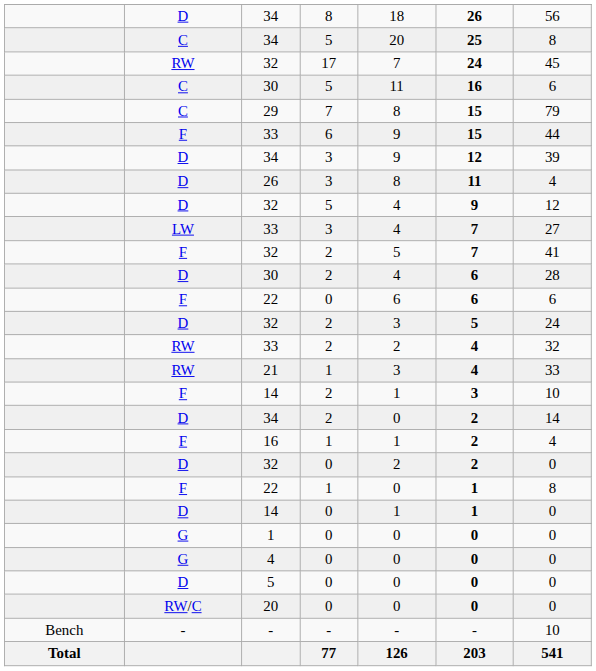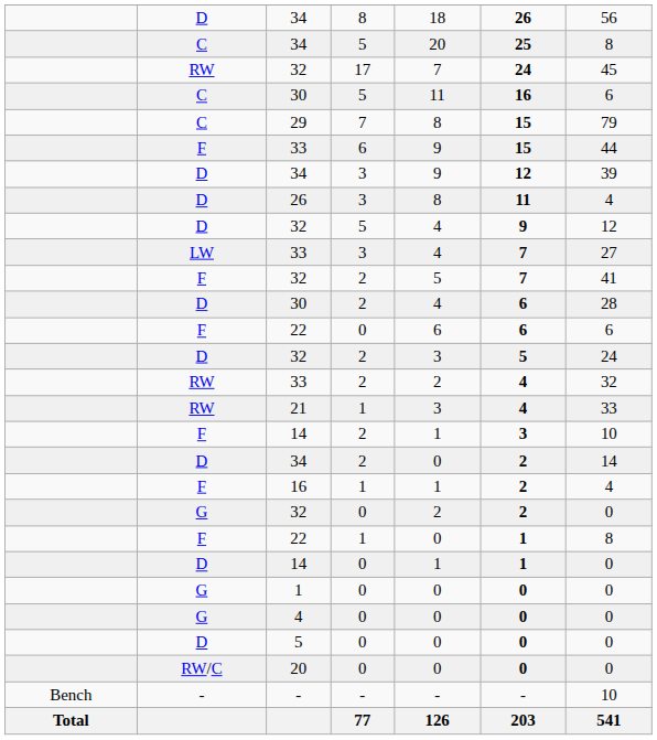 <table class="wikitable sortable" width ="50%">
 <tr align="center">
 </tr>
 <tr align="center" bgcolor="">
 <td></td>
 <td><a href='#'>D</a></td>
 <td>34</td>
 <td>8</td>
 <td>18</td>
 <td><strong>26</strong></td>
 <td>56</td>
 </tr>
 <tr align="center" bgcolor="f0f0f0">
 <td></td>
 <td><a href='#'>C</a></td>
 <td>34</td>
 <td>5</td>
 <td>20</td>
 <td><strong>25</strong></td>
 <td>8</td>
 </tr>
 <tr align="center" bgcolor="">
 <td></td>
 <td><a href='#'>RW</a></td>
 <td>32</td>
 <td>17</td>
 <td>7</td>
 <td><strong>24</strong></td>
 <td>45</td>
 </tr>
 <tr align="center" bgcolor="f0f0f0">
 <td></td>
 <td><a href='#'>C</a></td>
 <td>30</td>
 <td>5</td>
 <td>11</td>
 <td><strong>16</strong></td>
 <td>6</td>
 </tr>
 <tr align="center" bgcolor="">
 <td></td>
 <td><a href='#'>C</a></td>
 <td>29</td>
 <td>7</td>
 <td>8</td>
 <td><strong>15</strong></td>
 <td>79</td>
 </tr>
 <tr align="center" bgcolor="f0f0f0">
 <td></td>
 <td><a href='#'>F</a></td>
 <td>33</td>
 <td>6</td>
 <td>9</td>
 <td><strong>15</strong></td>
 <td>44</td>
 </tr>
 <tr align="center" bgcolor="">
 <td></td>
 <td><a href='#'>D</a></td>
 <td>34</td>
 <td>3</td>
 <td>9</td>
 <td><strong>12</strong></td>
 <td>39</td>
 </tr>
 <tr align="center" bgcolor="f0f0f0">
 <td></td>
 <td><a href='#'>D</a></td>
 <td>26</td>
 <td>3</td>
 <td>8</td>
 <td><strong>11</strong></td>
 <td>4</td>
 </tr>
 <tr align="center" bgcolor="">
 <td></td>
 <td><a href='#'>D</a></td>
 <td>32</td>
 <td>5</td>
 <td>4</td>
 <td><strong>9</strong></td>
 <td>12</td>
 </tr>
 <tr align="center" bgcolor="f0f0f0">
 <td></td>
 <td><a href='#'>LW</a></td>
 <td>33</td>
 <td>3</td>
 <td>4</td>
 <td><strong>7</strong></td>
 <td>27</td>
 </tr>
 <tr align="center" bgcolor="">
 <td></td>
 <td><a href='#'>F</a></td>
 <td>32</td>
 <td>2</td>
 <td>5</td>
 <td><strong>7</strong></td>
 <td>41</td>
 </tr>
 <tr align="center" bgcolor="f0f0f0">
 <td></td>
 <td><a href='#'>D</a></td>
 <td>30</td>
 <td>2</td>
 <td>4</td>
 <td><strong>6</strong></td>
 <td>28</td>
 </tr>
 <tr align="center" bgcolor="">
 <td></td>
 <td><a href='#'>F</a></td>
 <td>22</td>
 <td>0</td>
 <td>6</td>
 <td><strong>6</strong></td>
 <td>6</td>
 </tr>
 <tr align="center" bgcolor="f0f0f0">
 <td></td>
 <td><a href='#'>D</a></td>
 <td>32</td>
 <td>2</td>
 <td>3</td>
 <td><strong>5</strong></td>
 <td>24</td>
 </tr>
 <tr align="center" bgcolor="">
 <td></td>
 <td><a href='#'>RW</a></td>
 <td>33</td>
 <td>2</td>
 <td>2</td>
 <td><strong>4</strong></td>
 <td>32</td>
 </tr>
 <tr align="center" bgcolor="f0f0f0">
 <td></td>
 <td><a href='#'>RW</a></td>
 <td>21</td>
 <td>1</td>
 <td>3</td>
 <td><strong>4</strong></td>
 <td>33</td>
 </tr>
 <tr align="center" bgcolor="">
 <td></td>
 <td><a href='#'>F</a></td>
 <td>14</td>
 <td>2</td>
 <td>1</td>
 <td><strong>3</strong></td>
 <td>10</td>
 </tr>
 <tr align="center" bgcolor="f0f0f0">
 <td></td>
 <td><a href='#'>D</a></td>
 <td>34</td>
 <td>2</td>
 <td>0</td>
 <td><strong>2</strong></td>
 <td>14</td>
 </tr>
 <tr align="center" bgcolor="">
 <td></td>
 <td><a href='#'>F</a></td>
 <td>16</td>
 <td>1</td>
 <td>1</td>
 <td><strong>2</strong></td>
 <td>4</td>
 </tr>
 <tr align="center" bgcolor="f0f0f0">
 <td></td>
-<td><a href='#'>D</a></td>
+<td><a href='#'>G</a></td>
 <td>32</td>
 <td>0</td>
 <td>2</td>
 <td><strong>2</strong></td>
 <td>0</td>
 </tr>
 <tr align="center" bgcolor="">
 <td></td>
 <td><a href='#'>F</a></td>
 <td>22</td>
 <td>1</td>
 <td>0</td>
 <td><strong>1</strong></td>
 <td>8</td>
 </tr>
 <tr align="center" bgcolor="f0f0f0">
 <td></td>
 <td><a href='#'>D</a></td>
 <td>14</td>
 <td>0</td>
 <td>1</td>
 <td><strong>1</strong></td>
 <td>0</td>
 </tr>
 <tr align="center" bgcolor="">
 <td></td>
 <td><a href='#'>G</a></td>
 <td>1</td>
 <td>0</td>
 <td>0</td>
 <td><strong>0</strong></td>
 <td>0</td>
 </tr>
 <tr align="center" bgcolor="f0f0f0">
 <td></td>
 <td><a href='#'>G</a></td>
 <td>4</td>
 <td>0</td>
 <td>0</td>
 <td><strong>0</strong></td>
 <td>0</td>
 </tr>
 <tr align="center" bgcolor="">
 <td></td>
 <td><a href='#'>D</a></td>
 <td>5</td>
 <td>0</td>
 <td>0</td>
 <td><strong>0</strong></td>
 <td>0</td>
 </tr>
 <tr align="center" bgcolor="f0f0f0">
 <td></td>
 <td><a href='#'>RW</a>/<a href='#'>C</a></td>
 <td>20</td>
 <td>0</td>
 <td>0</td>
 <td><strong>0</strong></td>
 <td>0</td>
 </tr>
 <tr align="center" bgcolor="">
 <td>Bench</td>
 <td>-</td>
 <td>-</td>
 <td>-</td>
 <td>-</td>
 <td>-</td>
 <td>10</td>
 </tr>
 <tr>
 <th>Total</th>
 <th></th>
 <th></th>
 <th>77</th>
 <th>126</th>
 <th>203</th>
 <th>541</th>
 </tr>
 </table>
